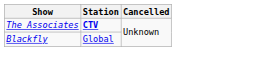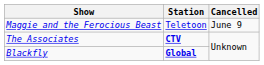 <table class="wikitable">
 <tr>
 <th>Show</th>
 <th>Station</th>
 <th>Cancelled</th>
+</tr>
+<tr>
+<td><em><a href='#'>Maggie and the Ferocious Beast</a></em></td>
+<td><a href='#'>Teletoon</a></td>
+<td>June 9</td>
 </tr>
 <tr>
 <td><em><a href='#'>The Associates</a></em></td>
 <td><strong><a href='#'>CTV</a></strong></td>
 <td rowspan="2">Unknown</td>
 </tr>
 <tr>
 <td><em><a href='#'>Blackfly</a></em></td>
-<td><a href='#'>Global</a></td>
+<td><strong><a href='#'>Global</a></strong></td>
 </tr>
 </table>
